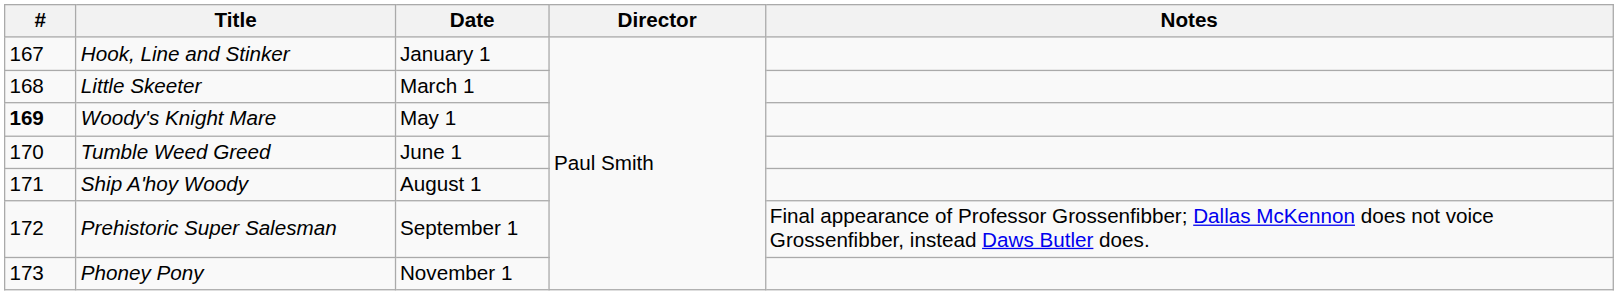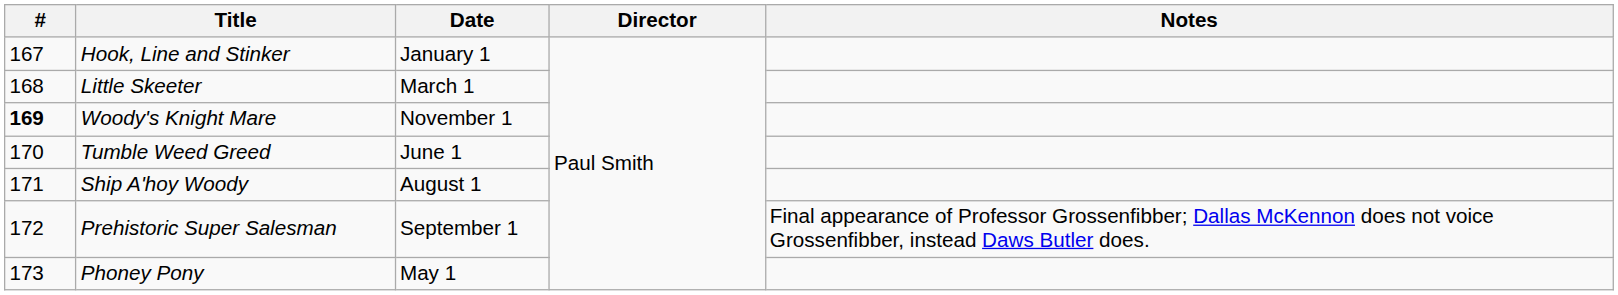 <table class="wikitable">
 <tr>
 <th style="width:3em">#</th>
 <th style="width:15em">Title</th>
 <th style="width:7em">Date</th>
 <th style="width:10em">Director</th>
 <th>Notes</th>
 </tr>
 <tr>
 <td>167</td>
 <td><em>Hook, Line and Stinker</em></td>
 <td>January 1</td>
 <td rowspan="7">Paul Smith</td>
 <td></td>
 </tr>
 <tr>
 <td>168</td>
 <td><em>Little Skeeter</em></td>
 <td>March 1</td>
 <td></td>
 </tr>
 <tr>
 <td><strong>169</strong></td>
 <td><em>Woody's Knight Mare</em></td>
-<td>May 1</td>
+<td>November 1</td>
 <td></td>
 </tr>
 <tr>
 <td>170</td>
 <td><em>Tumble Weed Greed</em></td>
 <td>June 1</td>
 <td></td>
 </tr>
 <tr>
 <td>171</td>
 <td><em>Ship A'hoy Woody</em></td>
 <td>August 1</td>
 <td></td>
 </tr>
 <tr>
 <td>172</td>
 <td><em>Prehistoric Super Salesman</em></td>
 <td>September 1</td>
 <td>Final appearance of Professor Grossenfibber; <a href='#'>Dallas McKennon</a> does not voice Grossenfibber, instead <a href='#'>Daws Butler</a> does.</td>
 </tr>
 <tr>
 <td>173</td>
 <td><em>Phoney Pony</em></td>
-<td>November 1</td>
+<td>May 1</td>
 <td></td>
 </tr>
 </table>
